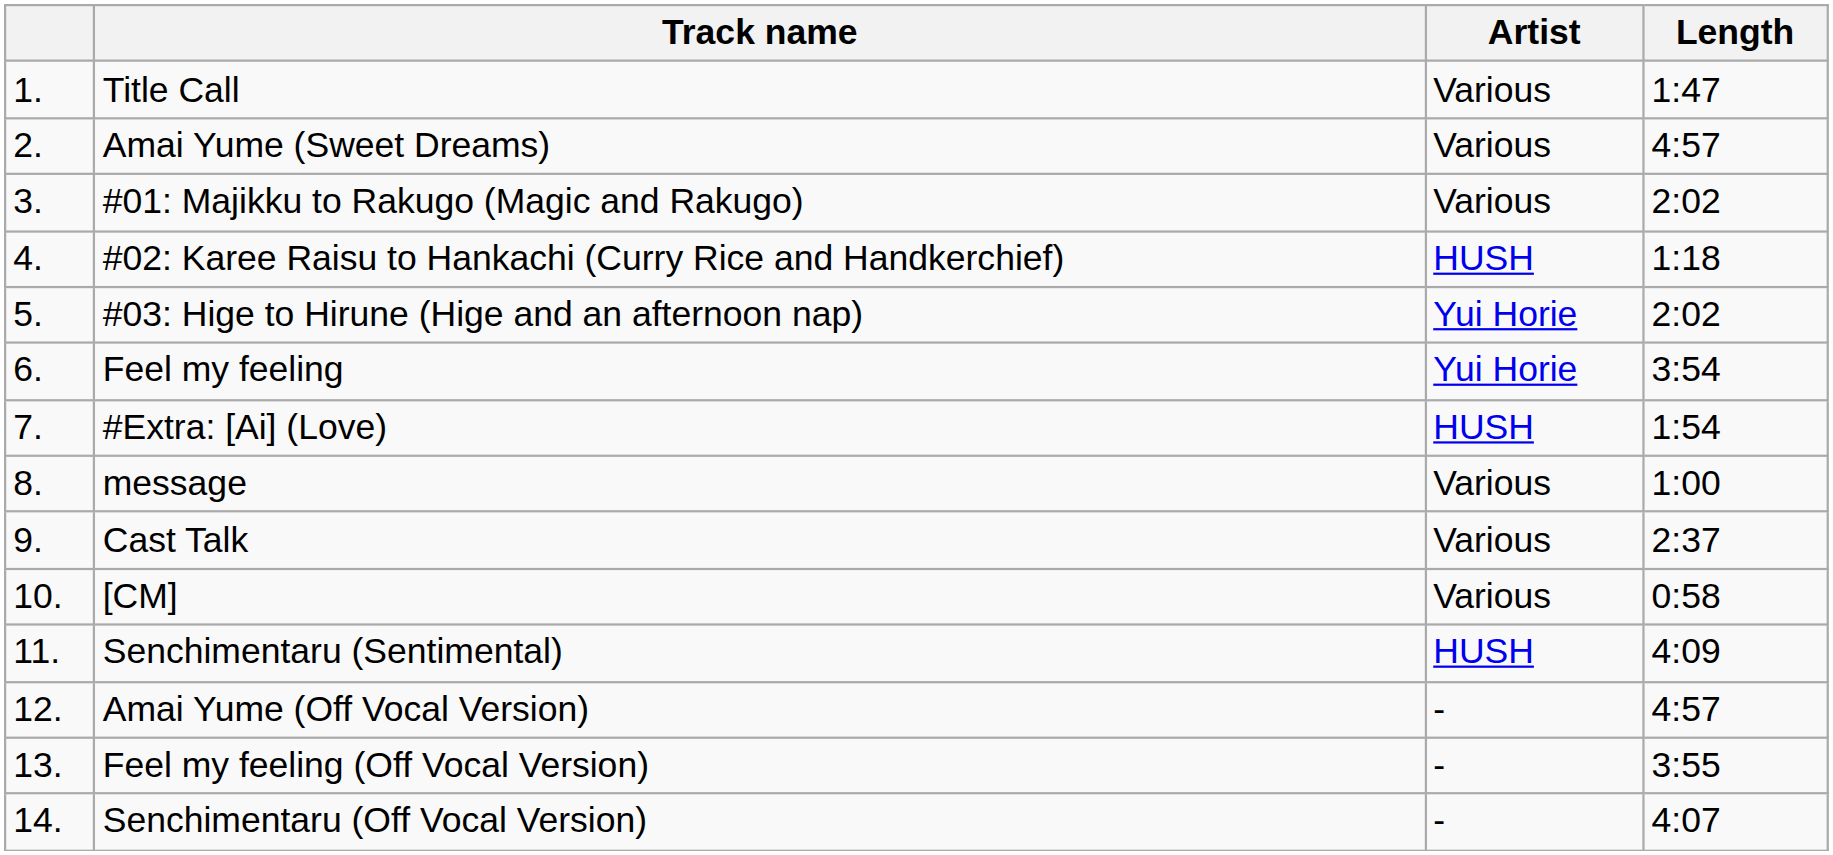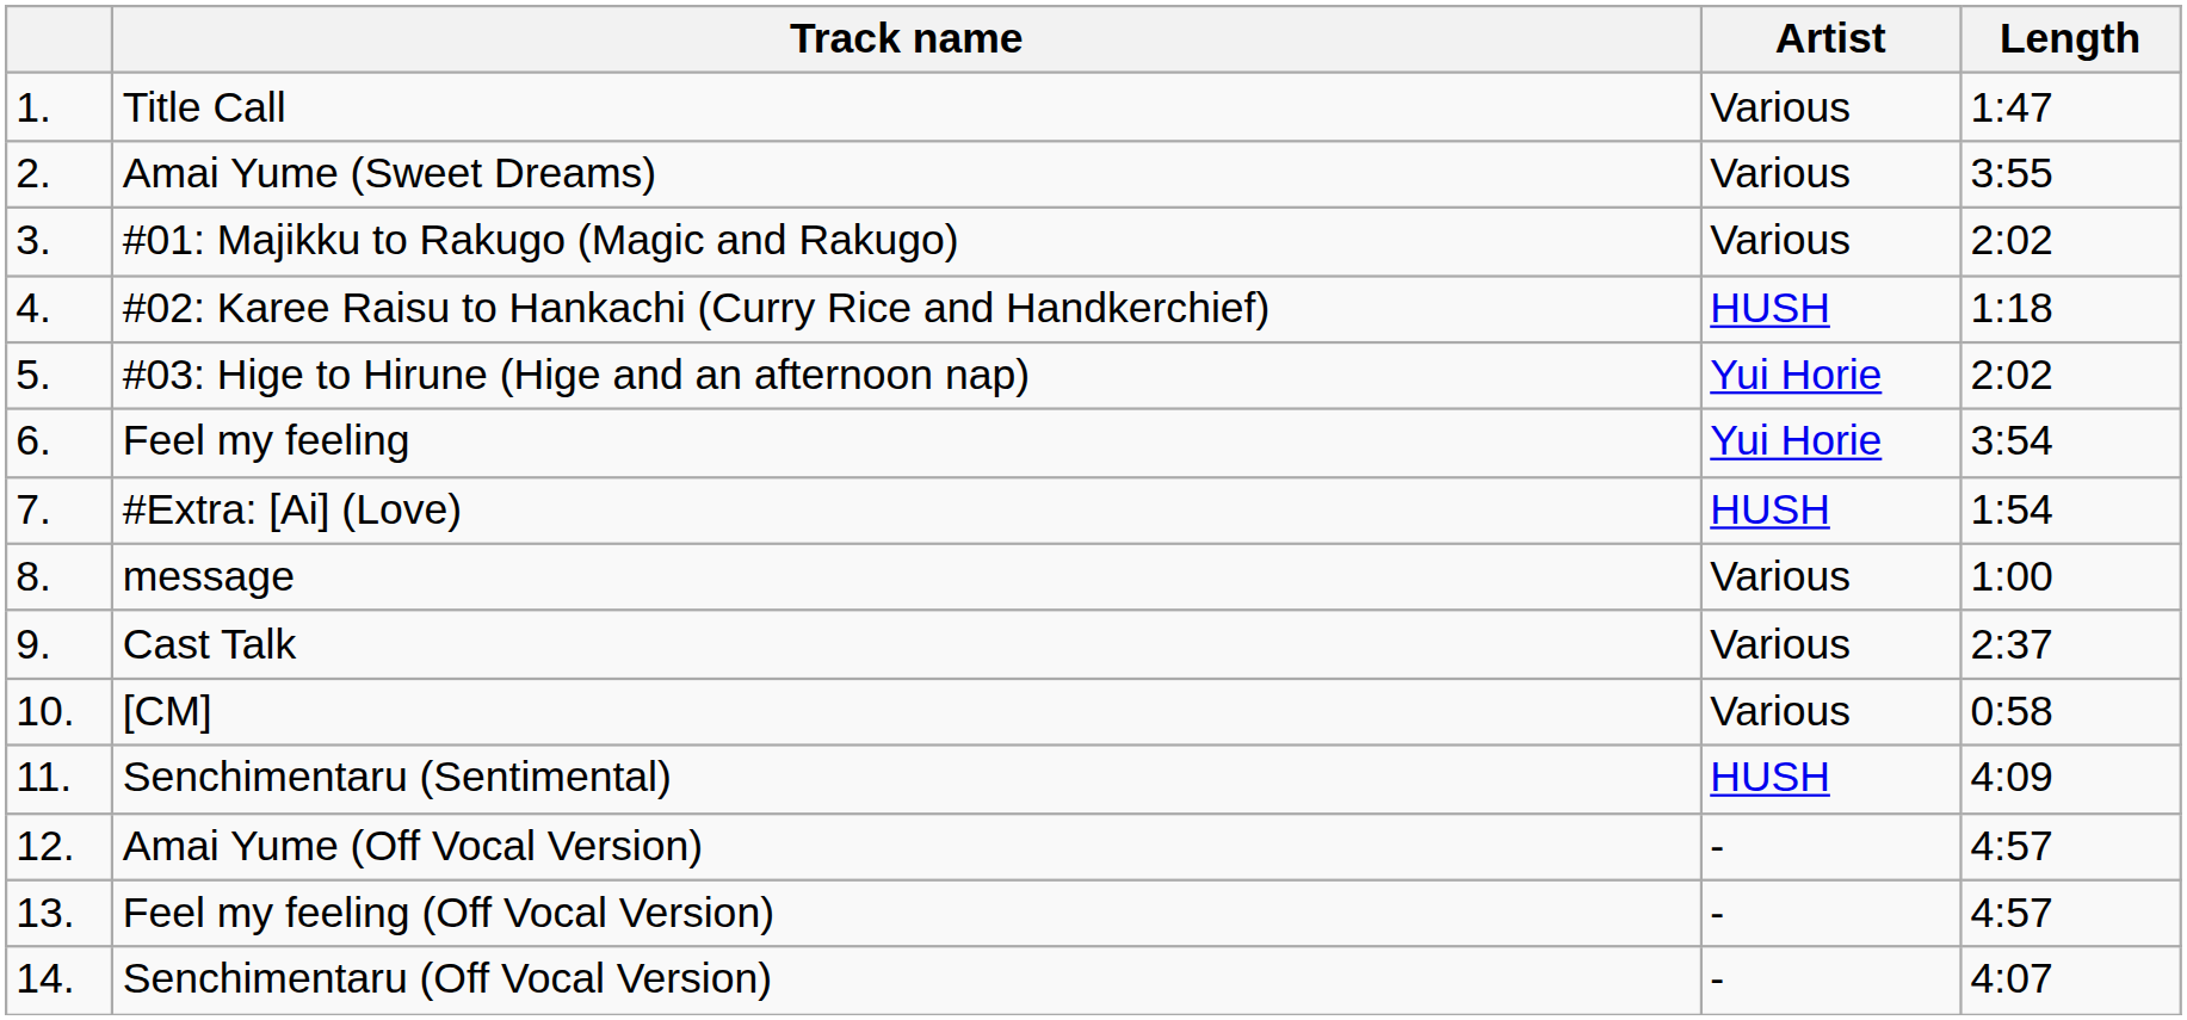 <table class="wikitable" style="width:65%;">
 <tr>
 <th></th>
 <th>Track name</th>
 <th>Artist</th>
 <th>Length</th>
 </tr>
 <tr>
 <td>1.</td>
 <td>Title Call</td>
 <td>Various</td>
 <td>1:47</td>
 </tr>
 <tr>
 <td>2.</td>
 <td>Amai Yume (Sweet Dreams)</td>
 <td>Various</td>
-<td>4:57</td>
+<td>3:55</td>
 </tr>
 <tr>
 <td>3.</td>
 <td>#01: Majikku to Rakugo (Magic and Rakugo)</td>
 <td>Various</td>
 <td>2:02</td>
 </tr>
 <tr>
 <td>4.</td>
 <td>#02: Karee Raisu to Hankachi (Curry Rice and Handkerchief)</td>
 <td><a href='#'>HUSH</a></td>
 <td>1:18</td>
 </tr>
 <tr>
 <td>5.</td>
 <td>#03: Hige to Hirune (Hige and an afternoon nap)</td>
 <td><a href='#'>Yui Horie</a></td>
 <td>2:02</td>
 </tr>
 <tr>
 <td>6.</td>
 <td>Feel my feeling</td>
 <td><a href='#'>Yui Horie</a></td>
 <td>3:54</td>
 </tr>
 <tr>
 <td>7.</td>
 <td>#Extra: [Ai] (Love)</td>
 <td><a href='#'>HUSH</a></td>
 <td>1:54</td>
 </tr>
 <tr>
 <td>8.</td>
 <td>message</td>
 <td>Various</td>
 <td>1:00</td>
 </tr>
 <tr>
 <td>9.</td>
 <td>Cast Talk</td>
 <td>Various</td>
 <td>2:37</td>
 </tr>
 <tr>
 <td>10.</td>
 <td>[CM]</td>
 <td>Various</td>
 <td>0:58</td>
 </tr>
 <tr>
 <td>11.</td>
 <td>Senchimentaru (Sentimental)</td>
 <td><a href='#'>HUSH</a></td>
 <td>4:09</td>
 </tr>
 <tr>
 <td>12.</td>
 <td>Amai Yume (Off Vocal Version)</td>
 <td>-</td>
 <td>4:57</td>
 </tr>
 <tr>
 <td>13.</td>
 <td>Feel my feeling (Off Vocal Version)</td>
 <td>-</td>
-<td>3:55</td>
+<td>4:57</td>
 </tr>
 <tr>
 <td>14.</td>
 <td>Senchimentaru (Off Vocal Version)</td>
 <td>-</td>
 <td>4:07</td>
 </tr>
 <tr>
 </tr>
 </table>
